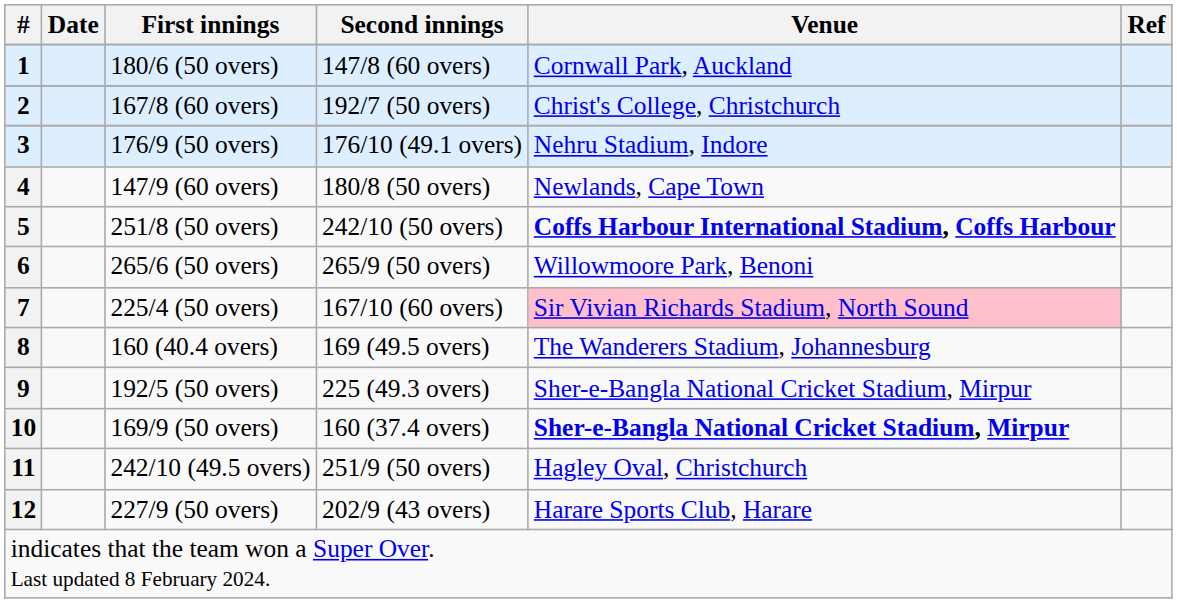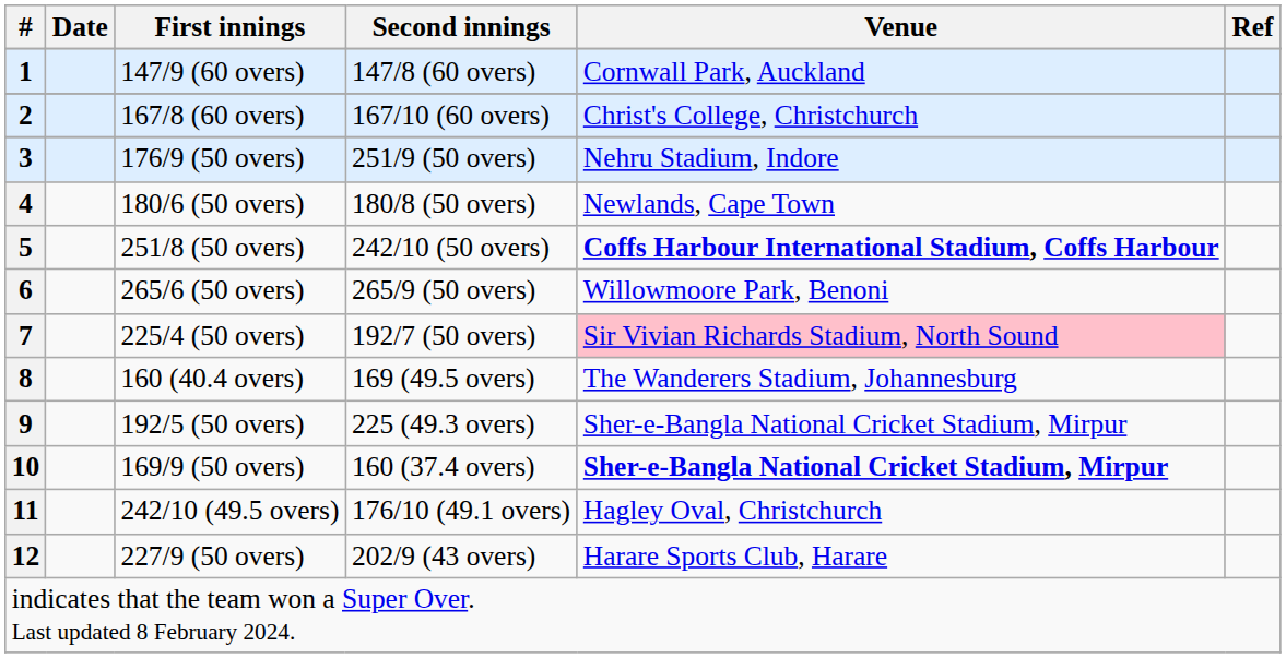 <table class="wikitable">
 <tr>
 <th scope="col">#</th>
 <th scope="col">Date</th>
 <th scope="col">First innings</th>
 <th scope="col">Second innings</th>
 <th scope="col">Venue</th>
 <th scope="col">Ref</th>
 </tr>
 <tr>
 </tr>
 <tr style=background:#def;>
 <th scope=row style=background:#def;>1</th>
 <td></td>
-<td> 180/6 (50 overs)</td>
+<td> 147/9 (60 overs)</td>
 <td> 147/8 (60 overs)</td>
 <td><a href='#'>Cornwall Park</a>, <a href='#'>Auckland</a></td>
 <td></td>
 </tr>
 <tr>
 </tr>
 <tr style=background:#def;>
 <th scope=row style=background:#def;>2</th>
 <td></td>
 <td> 167/8 (60 overs)</td>
-<td> 192/7 (50 overs)</td>
+<td> 167/10 (60 overs)</td>
 <td><a href='#'>Christ's College</a>, <a href='#'>Christchurch</a></td>
 <td></td>
 </tr>
 <tr>
 </tr>
 <tr style=background:#def;>
 <th scope=row style=background:#def;>3</th>
 <td></td>
 <td> 176/9 (50 overs)</td>
-<td> 176/10 (49.1 overs)</td>
+<td> 251/9 (50 overs) </td>
 <td><a href='#'>Nehru Stadium</a>, <a href='#'>Indore</a></td>
 <td></td>
 </tr>
 <tr>
 <th scope=row>4</th>
 <td></td>
-<td> 147/9 (60 overs)</td>
+<td> 180/6 (50 overs)</td>
 <td> 180/8 (50 overs)</td>
 <td><a href='#'>Newlands</a>, <a href='#'>Cape Town</a></td>
 <td></td>
 </tr>
 <tr>
 <th scope=row>5</th>
 <td></td>
 <td> 251/8 (50 overs)</td>
 <td> 242/10 (50 overs)</td>
 <td><strong><a href='#'>Coffs Harbour International Stadium</a>, <a href='#'>Coffs Harbour</a></strong></td>
 <td></td>
 </tr>
 <tr>
 <th scope=row>6</th>
 <td></td>
 <td> 265/6 (50 overs)</td>
 <td> 265/9 (50 overs)</td>
 <td><a href='#'>Willowmoore Park</a>, <a href='#'>Benoni</a></td>
 <td></td>
 </tr>
 <tr>
 <th>7</th>
 <td></td>
 <td> 225/4 (50 overs)</td>
-<td> 167/10 (60 overs)</td>
+<td> 192/7 (50 overs)</td>
 <td style="background: pink;"><a href='#'>Sir Vivian Richards Stadium</a>, <a href='#'>North Sound</a></td>
 <td></td>
 </tr>
 <tr>
 <th scope="row">8</th>
 <td></td>
 <td> 160 (40.4 overs)</td>
 <td> 169 (49.5 overs)</td>
 <td><a href='#'>The Wanderers Stadium</a>, <a href='#'>Johannesburg</a></td>
 <td></td>
 </tr>
 <tr>
 <th scope="row">9</th>
 <td></td>
 <td> 192/5 (50 overs) </td>
 <td> 225 (49.3 overs)</td>
 <td><a href='#'>Sher-e-Bangla National Cricket Stadium</a>, <a href='#'>Mirpur</a></td>
 <td></td>
 </tr>
 <tr>
 <th>10</th>
 <td></td>
 <td> 169/9 (50 overs) </td>
 <td> 160 (37.4 overs) </td>
 <td><strong><a href='#'>Sher-e-Bangla National Cricket Stadium</a>, <a href='#'>Mirpur</a></strong></td>
 <td></td>
 </tr>
 <tr>
 <th>11</th>
 <td></td>
 <td> 242/10 (49.5 overs)</td>
-<td> 251/9 (50 overs) </td>
+<td> 176/10 (49.1 overs)</td>
 <td><a href='#'>Hagley Oval</a>, <a href='#'>Christchurch</a></td>
 <td></td>
 </tr>
 <tr>
 <th>12</th>
 <td></td>
 <td> 227/9 (50 overs)</td>
 <td> 202/9 (43 overs)</td>
 <td><a href='#'>Harare Sports Club</a>, <a href='#'>Harare</a></td>
 <td></td>
 </tr>
 <tr>
 <td colspan="6" scope="row"> indicates that the team won a <a href='#'>Super Over</a>.<br><small>Last updated 8 February 2024. </small></td>
 </tr>
 </table>
